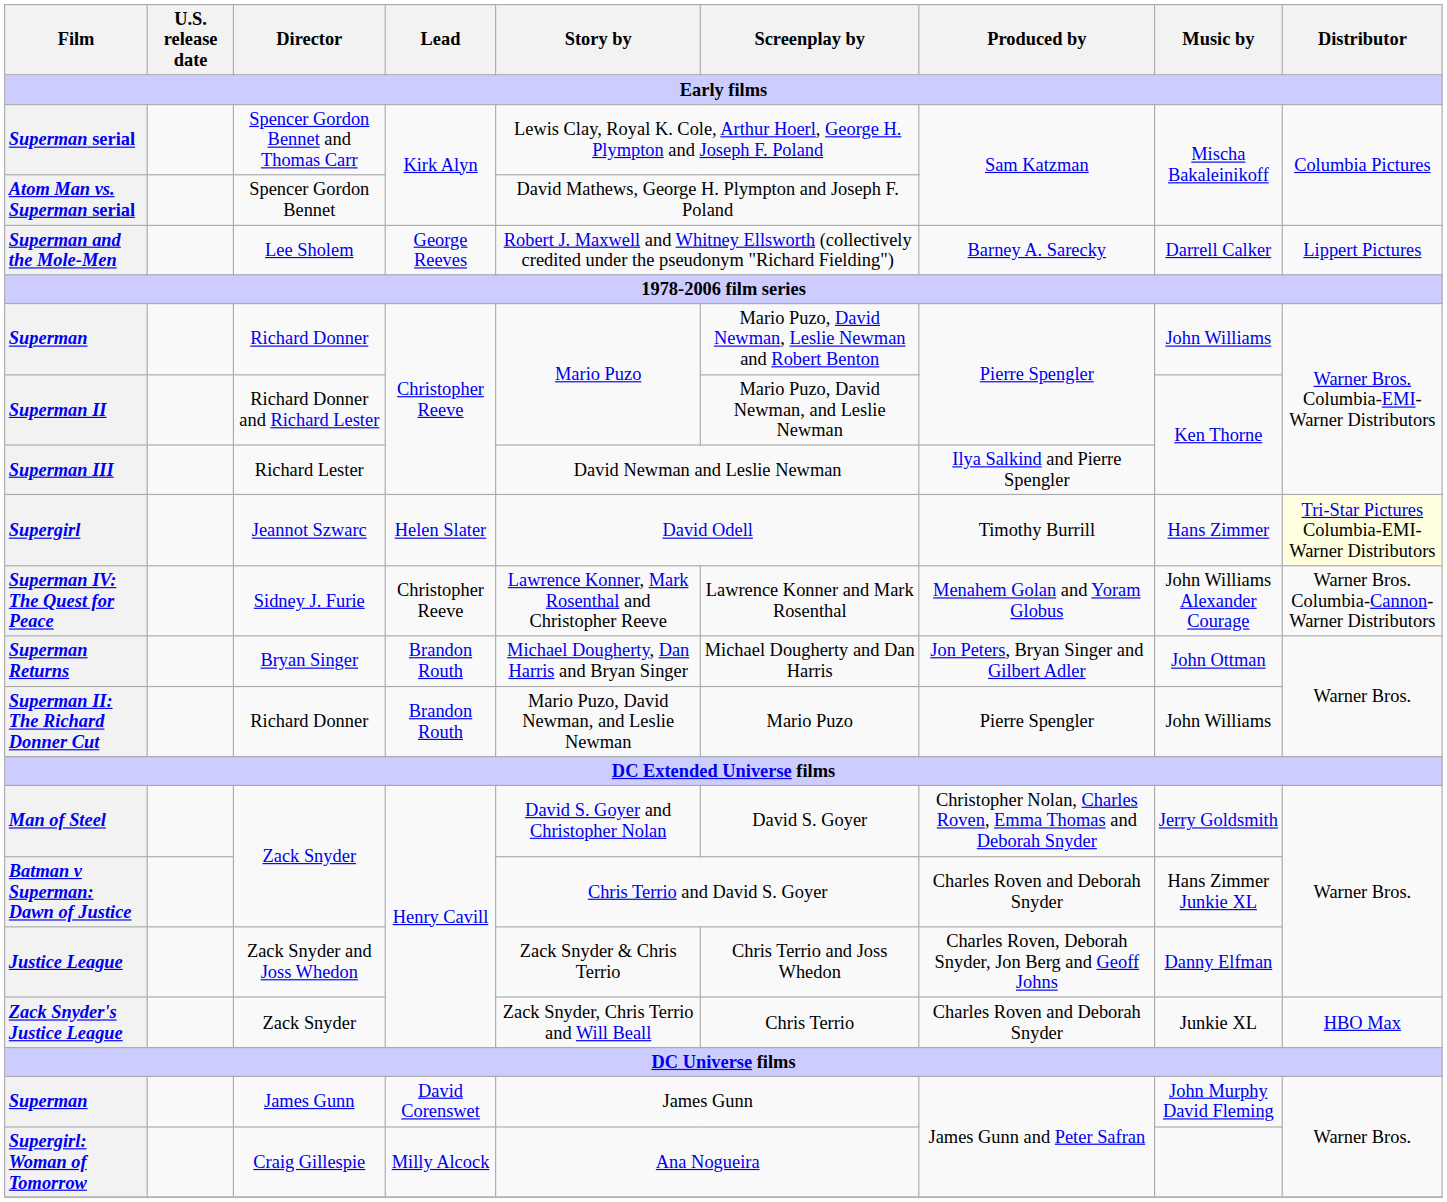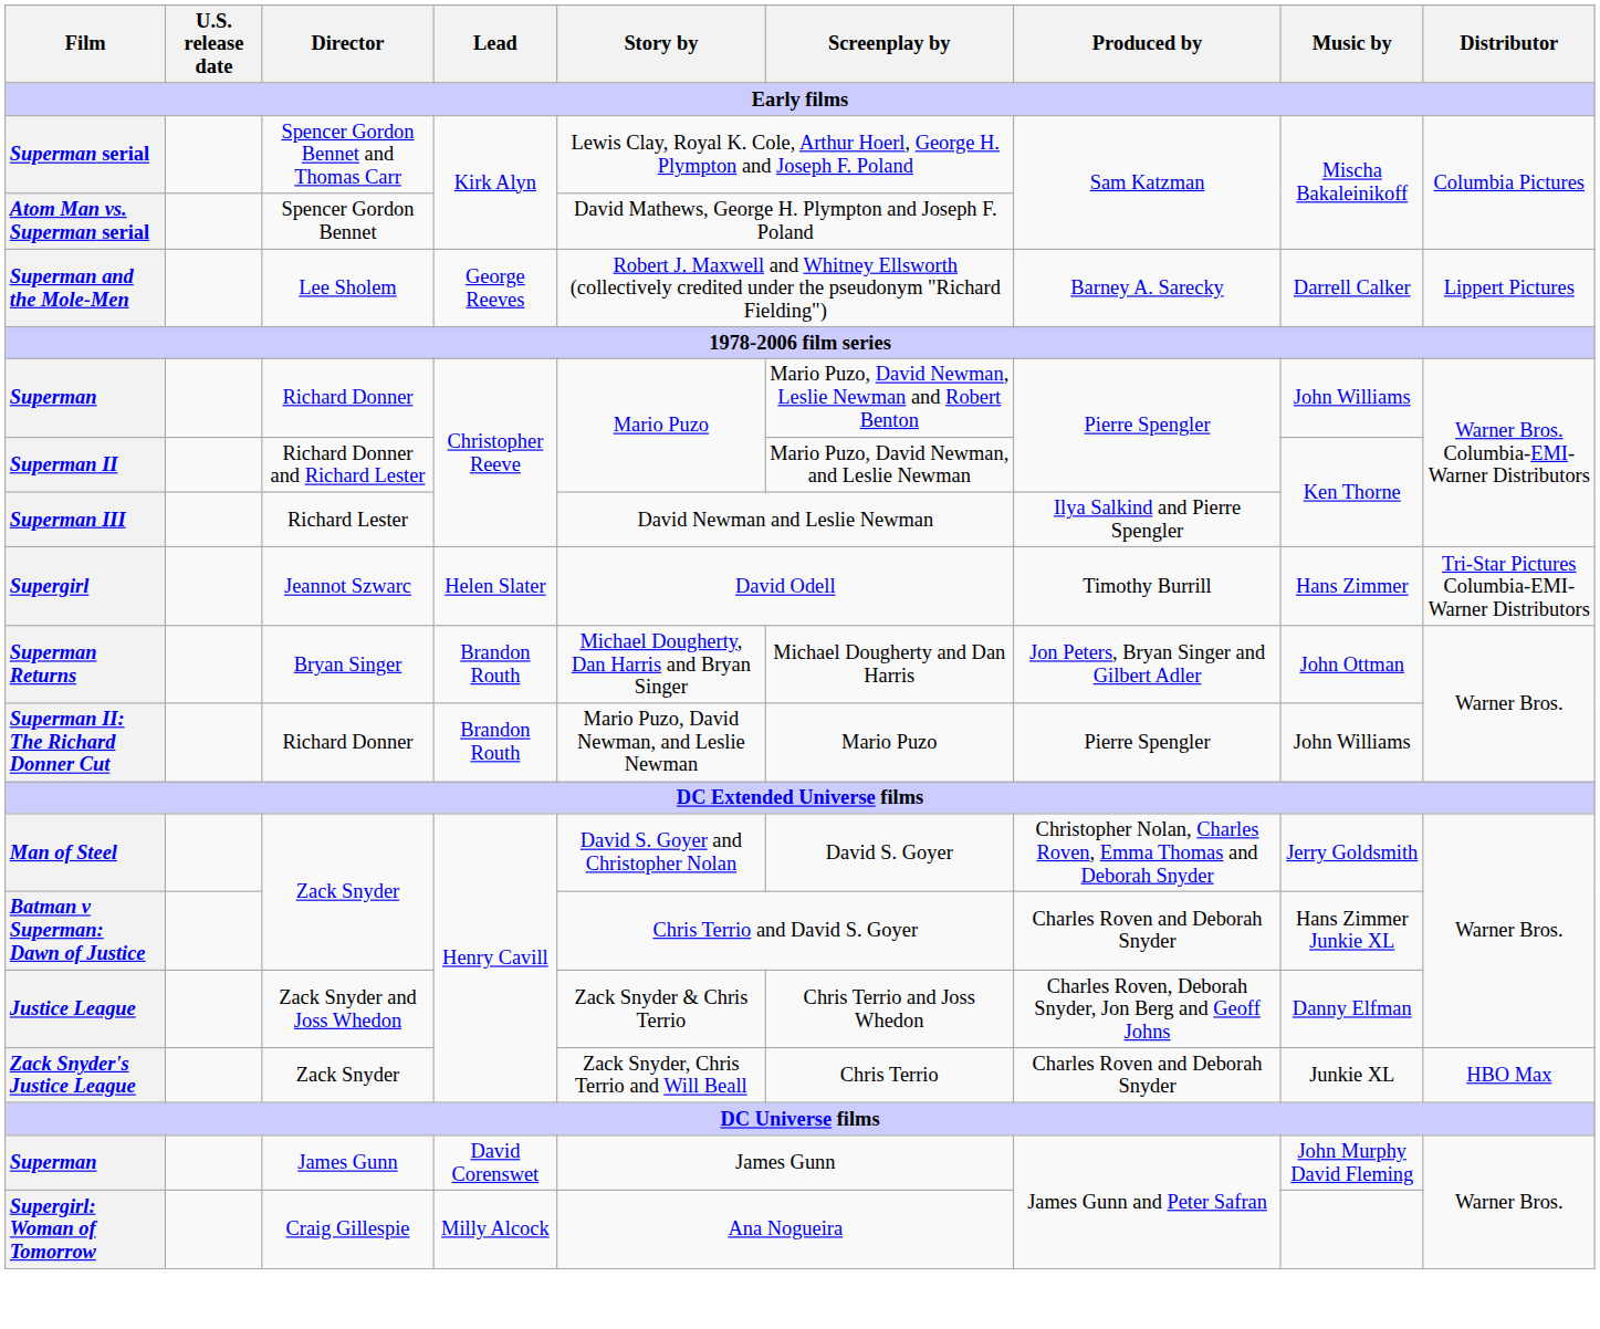 <table class="wikitable plainrowheaders" style="text-align:center; width:99%;">
 <tr>
 <th>Film</th>
 <th>U.S. release date</th>
 <th>Director</th>
 <th>Lead</th>
 <th>Story by</th>
 <th>Screenplay by</th>
 <th>Produced by</th>
 <th>Music by</th>
 <th>Distributor</th>
 </tr>
 <tr>
 <th colspan="9" style="background-color:#ccccff;">Early films</th>
 </tr>
 <tr>
 <th scope="row" style="text-align:left"><a href='#'><em>Superman</em> serial</a></th>
 <td style="text-align:left"></td>
 <td><a href='#'>Spencer Gordon Bennet</a> and <a href='#'>Thomas Carr</a></td>
 <td rowspan="2"><a href='#'>Kirk Alyn</a></td>
 <td colspan="2">Lewis Clay, Royal K. Cole, <a href='#'>Arthur Hoerl</a>, <a href='#'>George H. Plympton</a> and <a href='#'>Joseph F. Poland</a></td>
 <td rowspan="2"><a href='#'>Sam Katzman</a></td>
 <td rowspan="2"><a href='#'>Mischa Bakaleinikoff</a></td>
 <td rowspan="2"><a href='#'>Columbia Pictures</a></td>
 </tr>
 <tr>
 <th scope="row" style="text-align:left"><a href='#'><em>Atom Man vs. Superman</em> serial</a></th>
 <td style="text-align:left"></td>
 <td>Spencer Gordon Bennet</td>
 <td colspan="2">David Mathews, George H. Plympton and Joseph F. Poland</td>
 </tr>
 <tr>
 <th scope="row" style="text-align:left"><em><a href='#'>Superman and the Mole-Men</a></em></th>
 <td style="text-align:left"></td>
 <td><a href='#'>Lee Sholem</a></td>
 <td><a href='#'>George Reeves</a></td>
 <td colspan="2"><a href='#'>Robert J. Maxwell</a> and <a href='#'>Whitney Ellsworth</a> (collectively credited under the pseudonym "Richard Fielding")</td>
 <td><a href='#'>Barney A. Sarecky</a></td>
 <td><a href='#'>Darrell Calker</a></td>
 <td><a href='#'>Lippert Pictures</a></td>
 </tr>
 <tr>
 <th colspan="9" style="background-color:#ccccff;">1978-2006 film series</th>
 </tr>
 <tr>
 <th scope="row" style="text-align:left"><em><a href='#'>Superman</a></em></th>
 <td style="text-align:left"></td>
 <td><a href='#'>Richard Donner</a></td>
 <td rowspan="3"><a href='#'>Christopher Reeve</a></td>
 <td rowspan="2"><a href='#'>Mario Puzo</a></td>
 <td>Mario Puzo, <a href='#'>David Newman</a>, <a href='#'>Leslie Newman</a> and <a href='#'>Robert Benton</a></td>
 <td rowspan="2"><a href='#'>Pierre Spengler</a></td>
 <td><a href='#'>John Williams</a></td>
 <td rowspan="3"><a href='#'>Warner Bros.</a> <br>Columbia-<a href='#'>EMI</a>-Warner Distributors </td>
 </tr>
 <tr>
 <th scope="row" style="text-align:left"><em><a href='#'>Superman II</a></em></th>
 <td style="text-align:left"></td>
 <td>Richard Donner and <a href='#'>Richard Lester</a></td>
 <td>Mario Puzo, David Newman, and Leslie Newman</td>
 <td rowspan="2"><a href='#'>Ken Thorne</a></td>
 </tr>
 <tr>
 <th scope="row" style="text-align:left"><em><a href='#'>Superman III</a></em></th>
 <td style="text-align:left"></td>
 <td>Richard Lester</td>
 <td colspan="2">David Newman and Leslie Newman</td>
 <td><a href='#'>Ilya Salkind</a> and Pierre Spengler</td>
 </tr>
 <tr>
 <th scope="row" style="text-align:left"><em><a href='#'>Supergirl</a></em></th>
 <td style="text-align:left"></td>
 <td><a href='#'>Jeannot Szwarc</a></td>
 <td><a href='#'>Helen Slater</a></td>
 <td colspan="2"><a href='#'>David Odell</a></td>
 <td>Timothy Burrill</td>
 <td><a href='#'>Hans Zimmer</a></td>
-<td style="background: lightyellow;"><a href='#'>Tri-Star Pictures</a> <br>Columbia-EMI-Warner Distributors </td>
-</tr>
-<tr>
-<th scope="row" style="text-align:left"><em><a href='#'>Superman IV:<br>The Quest for Peace</a></em></th>
-<td style="text-align:left"></td>
-<td><a href='#'>Sidney J. Furie</a></td>
-<td>Christopher Reeve</td>
-<td><a href='#'>Lawrence Konner</a>, <a href='#'>Mark Rosenthal</a> and Christopher Reeve</td>
-<td>Lawrence Konner and Mark Rosenthal</td>
-<td><a href='#'>Menahem Golan</a> and <a href='#'>Yoram Globus</a></td>
-<td>John Williams<br><a href='#'>Alexander Courage</a></td>
-<td>Warner Bros. <br>Columbia-<a href='#'>Cannon</a>-Warner Distributors </td>
+<td><a href='#'>Tri-Star Pictures</a> <br>Columbia-EMI-Warner Distributors </td>
 </tr>
 <tr>
 <th scope="row" style="text-align:left"><em><a href='#'>Superman Returns</a></em></th>
 <td style="text-align:left"></td>
 <td><a href='#'>Bryan Singer</a></td>
 <td><a href='#'>Brandon Routh</a></td>
 <td><a href='#'>Michael Dougherty</a>, <a href='#'>Dan Harris</a> and Bryan Singer</td>
 <td>Michael Dougherty and Dan Harris</td>
 <td><a href='#'>Jon Peters</a>, Bryan Singer and <a href='#'>Gilbert Adler</a></td>
 <td><a href='#'>John Ottman</a></td>
 <td rowspan="2">Warner Bros.</td>
 </tr>
 <tr>
 <th scope="row" style="text-align:left"><em><a href='#'>Superman II:<br>The Richard Donner Cut</a></em></th>
 <td style="text-align:left"></td>
 <td>Richard Donner</td>
 <td><a href='#'>Brandon Routh</a></td>
 <td>Mario Puzo, David Newman, and Leslie Newman</td>
 <td>Mario Puzo</td>
 <td>Pierre Spengler</td>
 <td>John Williams</td>
 </tr>
 <tr>
 <th colspan="9" style="background-color:#ccccff;"><a href='#'>DC Extended Universe</a> films</th>
 </tr>
 <tr>
 <th scope="row" style="text-align:left"><em><a href='#'>Man of Steel</a></em></th>
 <td style="text-align:left"></td>
 <td rowspan="2"><a href='#'>Zack Snyder</a></td>
 <td rowspan="4"><a href='#'>Henry Cavill</a></td>
 <td><a href='#'>David S. Goyer</a> and <a href='#'>Christopher Nolan</a></td>
 <td>David S. Goyer</td>
 <td>Christopher Nolan, <a href='#'>Charles Roven</a>, <a href='#'>Emma Thomas</a> and <a href='#'>Deborah Snyder</a></td>
 <td><a href='#'>Jerry Goldsmith</a></td>
 <td rowspan="3">Warner Bros.</td>
 </tr>
 <tr>
 <th scope="row" style="text-align:left"><em><a href='#'>Batman v Superman:<br>Dawn of Justice</a></em></th>
 <td style="text-align:left"></td>
 <td colspan="2"><a href='#'>Chris Terrio</a> and David S. Goyer</td>
 <td>Charles Roven and Deborah Snyder</td>
 <td>Hans Zimmer<br><a href='#'>Junkie XL</a></td>
 </tr>
 <tr>
 <th scope="row" style="text-align:left"><em><a href='#'>Justice League</a></em></th>
 <td style="text-align:left"></td>
 <td>Zack Snyder and <a href='#'>Joss Whedon</a></td>
 <td>Zack Snyder & Chris Terrio</td>
 <td>Chris Terrio and Joss Whedon</td>
 <td>Charles Roven, Deborah Snyder, Jon Berg and <a href='#'>Geoff Johns</a></td>
 <td><a href='#'>Danny Elfman</a></td>
 </tr>
 <tr>
 <th scope="row" style="text-align:left"><em><a href='#'>Zack Snyder's<br>Justice League</a></em></th>
 <td style="text-align:left"></td>
 <td>Zack Snyder</td>
 <td>Zack Snyder, Chris Terrio and <a href='#'>Will Beall</a></td>
 <td>Chris Terrio</td>
 <td>Charles Roven and Deborah Snyder</td>
 <td>Junkie XL</td>
 <td><a href='#'>HBO Max</a></td>
 </tr>
 <tr>
 <th colspan="9" style="background-color:#ccccff;"><a href='#'>DC Universe</a> films</th>
 </tr>
 <tr>
 <th scope="row" style="text-align:left"><em><a href='#'>Superman</a></em></th>
 <td></td>
 <td><a href='#'>James Gunn</a></td>
 <td><a href='#'>David Corenswet</a></td>
 <td colspan="2">James Gunn</td>
 <td rowspan="2">James Gunn and <a href='#'>Peter Safran</a></td>
 <td><a href='#'>John Murphy</a><br><a href='#'>David Fleming</a></td>
 <td rowspan="2">Warner Bros.</td>
 </tr>
 <tr>
 <th scope="row" style="text-align:left"><em><a href='#'>Supergirl: Woman of Tomorrow</a></em></th>
 <td></td>
 <td><a href='#'>Craig Gillespie</a></td>
 <td><a href='#'>Milly Alcock</a></td>
 <td colspan="2"><a href='#'>Ana Nogueira</a></td>
 <td></td>
 </tr>
 <tr>
 </tr>
 </table>
